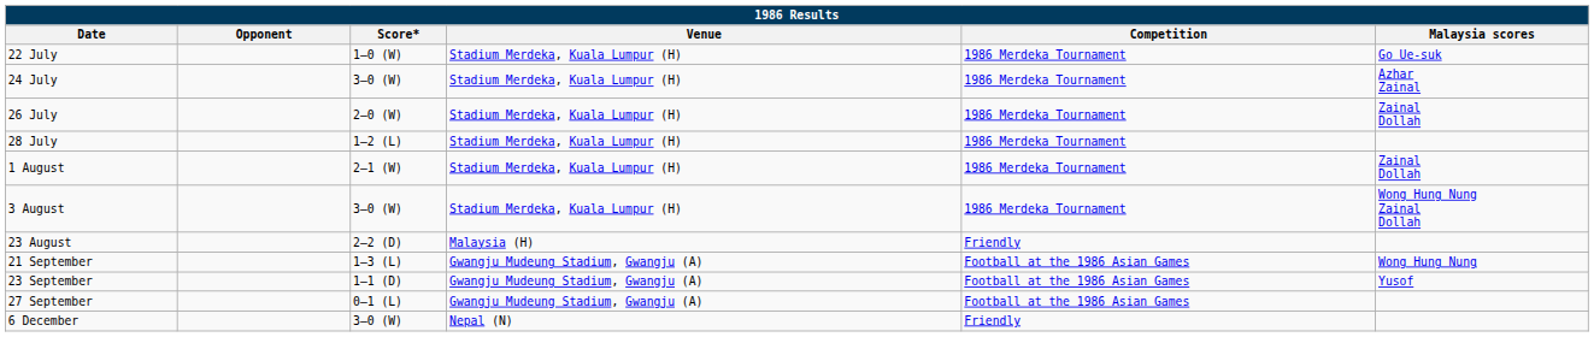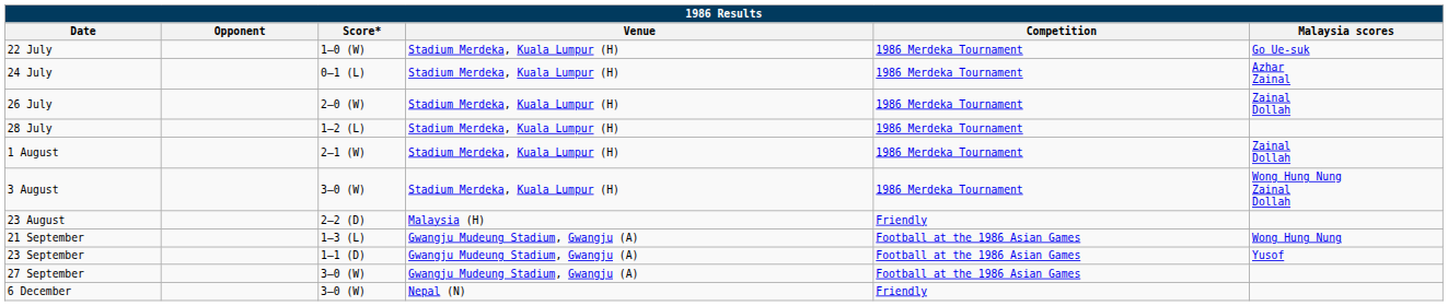 <table class="wikitable" width=100% style="text-align:left;font-size:90%;">
 <tr>
 <th colspan=9 style="background: #013A5E; color: #FFFFFF;">1986 Results</th>
 </tr>
 <tr>
 <th width=80>Date</th>
 <th width=80>Opponent</th>
 <th width=20>Score*</th>
 <th width=250>Venue</th>
 <th width=200>Competition</th>
 <th width=100>Malaysia scores</th>
 </tr>
 <tr>
 <td>22 July</td>
 <td></td>
 <td>1–0 (W)</td>
 <td><a href='#'>Stadium Merdeka</a>, <a href='#'>Kuala Lumpur</a> (H)</td>
 <td><a href='#'>1986 Merdeka Tournament</a></td>
 <td><a href='#'>Go Ue-suk</a> </td>
 </tr>
 <tr>
 <td>24 July</td>
 <td></td>
-<td>3–0 (W)</td>
+<td>0–1 (L)</td>
 <td><a href='#'>Stadium Merdeka</a>, <a href='#'>Kuala Lumpur</a> (H)</td>
 <td><a href='#'>1986 Merdeka Tournament</a></td>
 <td><a href='#'>Azhar</a> <br><a href='#'>Zainal</a> </td>
 </tr>
 <tr>
 <td>26 July</td>
 <td></td>
 <td>2–0 (W)</td>
 <td><a href='#'>Stadium Merdeka</a>, <a href='#'>Kuala Lumpur</a> (H)</td>
 <td><a href='#'>1986 Merdeka Tournament</a></td>
 <td><a href='#'>Zainal</a> <br><a href='#'>Dollah</a> </td>
 </tr>
 <tr>
 <td>28 July</td>
 <td></td>
 <td>1–2 (L)</td>
 <td><a href='#'>Stadium Merdeka</a>, <a href='#'>Kuala Lumpur</a> (H)</td>
 <td><a href='#'>1986 Merdeka Tournament</a></td>
 <td></td>
 </tr>
 <tr>
 <td>1 August</td>
 <td></td>
 <td>2–1 (W)</td>
 <td><a href='#'>Stadium Merdeka</a>, <a href='#'>Kuala Lumpur</a> (H)</td>
 <td><a href='#'>1986 Merdeka Tournament</a></td>
 <td><a href='#'>Zainal</a> <br><a href='#'>Dollah</a> </td>
 </tr>
 <tr>
 <td>3 August</td>
 <td></td>
 <td>3–0 (W)</td>
 <td><a href='#'>Stadium Merdeka</a>, <a href='#'>Kuala Lumpur</a> (H)</td>
 <td><a href='#'>1986 Merdeka Tournament</a></td>
 <td><a href='#'>Wong Hung Nung</a> <br><a href='#'>Zainal</a> <br><a href='#'>Dollah</a> </td>
 </tr>
 <tr>
 <td>23 August</td>
 <td></td>
 <td>2–2 (D)</td>
 <td><a href='#'>Malaysia</a> (H)</td>
 <td><a href='#'>Friendly</a></td>
 <td></td>
 </tr>
 <tr>
 <td>21 September</td>
 <td></td>
 <td>1–3 (L)</td>
 <td><a href='#'>Gwangju Mudeung Stadium</a>, <a href='#'>Gwangju</a> (A)</td>
 <td><a href='#'>Football at the 1986 Asian Games</a></td>
 <td><a href='#'>Wong Hung Nung</a> </td>
 </tr>
 <tr>
 <td>23 September</td>
 <td></td>
 <td>1–1 (D)</td>
 <td><a href='#'>Gwangju Mudeung Stadium</a>, <a href='#'>Gwangju</a> (A)</td>
 <td><a href='#'>Football at the 1986 Asian Games</a></td>
 <td><a href='#'>Yusof</a> </td>
 </tr>
 <tr>
 <td>27 September</td>
 <td></td>
-<td>0–1 (L)</td>
+<td>3–0 (W)</td>
 <td><a href='#'>Gwangju Mudeung Stadium</a>, <a href='#'>Gwangju</a> (A)</td>
 <td><a href='#'>Football at the 1986 Asian Games</a></td>
 <td></td>
 </tr>
 <tr>
 <td>6 December</td>
 <td></td>
 <td>3–0 (W)</td>
 <td><a href='#'>Nepal</a> (N)</td>
 <td><a href='#'>Friendly</a></td>
 <td></td>
 </tr>
 </table>
